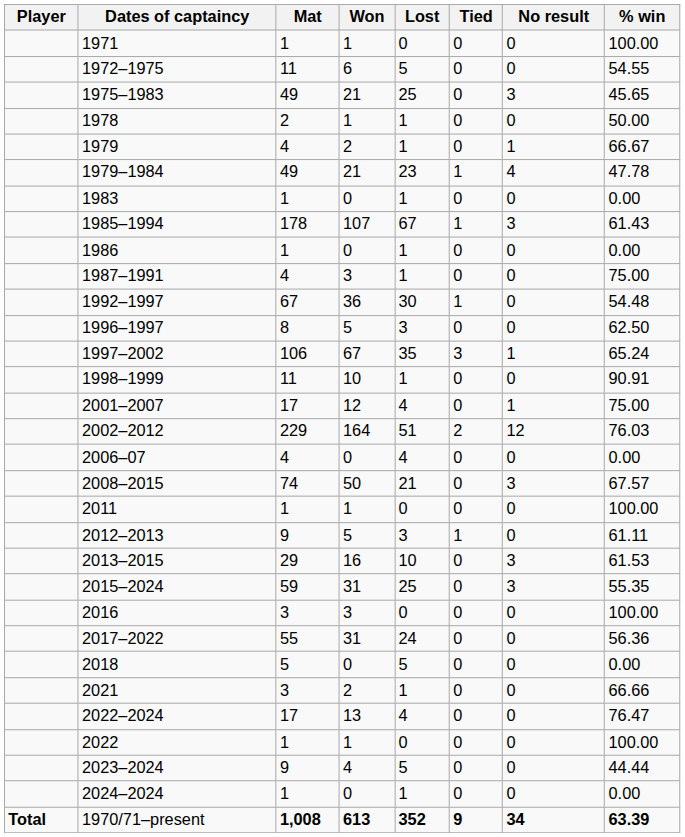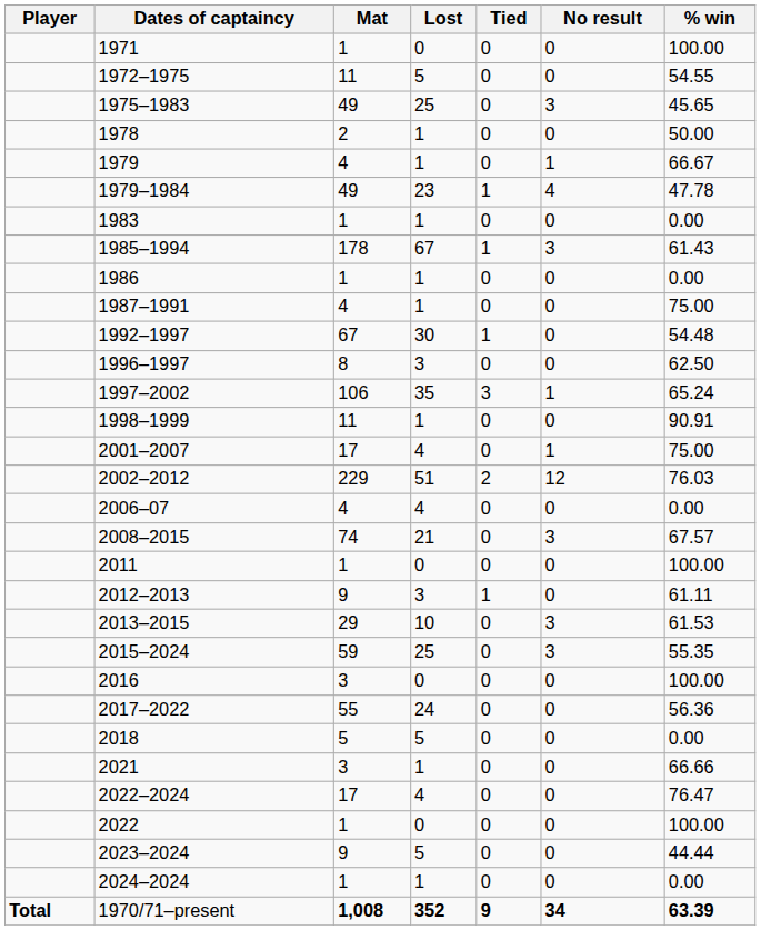 <table class="wikitable sortable" style="width:75%;">
 <tr>
 <th>Player</th>
 <th>Dates of captaincy</th>
 <th>Mat</th>
-<th>Won</th>
 <th>Lost</th>
 <th>Tied</th>
 <th>No result</th>
 <th>% win</th>
 </tr>
 <tr>
 <td></td>
 <td>1971</td>
-<td>1</td>
 <td>1</td>
 <td>0</td>
 <td>0</td>
 <td>0</td>
 <td>100.00</td>
 </tr>
 <tr>
 <td></td>
 <td>1972–1975</td>
 <td>11</td>
-<td>6</td>
 <td>5</td>
 <td>0</td>
 <td>0</td>
 <td>54.55</td>
 </tr>
 <tr>
 <td></td>
 <td>1975–1983</td>
 <td>49</td>
-<td>21</td>
 <td>25</td>
 <td>0</td>
 <td>3</td>
 <td>45.65</td>
 </tr>
 <tr>
 <td></td>
 <td>1978</td>
 <td>2</td>
 <td>1</td>
-<td>1</td>
 <td>0</td>
 <td>0</td>
 <td>50.00</td>
 </tr>
 <tr>
 <td></td>
 <td>1979</td>
 <td>4</td>
-<td>2</td>
 <td>1</td>
 <td>0</td>
 <td>1</td>
 <td>66.67</td>
 </tr>
 <tr>
 <td></td>
 <td>1979–1984</td>
 <td>49</td>
-<td>21</td>
 <td>23</td>
 <td>1</td>
 <td>4</td>
 <td>47.78</td>
 </tr>
 <tr>
 <td></td>
 <td>1983</td>
 <td>1</td>
-<td>0</td>
 <td>1</td>
 <td>0</td>
 <td>0</td>
 <td>0.00</td>
 </tr>
 <tr>
 <td></td>
 <td>1985–1994</td>
 <td>178</td>
-<td>107</td>
 <td>67</td>
 <td>1</td>
 <td>3</td>
 <td>61.43</td>
 </tr>
 <tr>
 <td></td>
 <td>1986</td>
 <td>1</td>
-<td>0</td>
 <td>1</td>
 <td>0</td>
 <td>0</td>
 <td>0.00</td>
 </tr>
 <tr>
 <td></td>
 <td>1987–1991</td>
 <td>4</td>
-<td>3</td>
 <td>1</td>
 <td>0</td>
 <td>0</td>
 <td>75.00</td>
 </tr>
 <tr>
 <td></td>
 <td>1992–1997</td>
 <td>67</td>
-<td>36</td>
 <td>30</td>
 <td>1</td>
 <td>0</td>
 <td>54.48</td>
 </tr>
 <tr>
 <td></td>
 <td>1996–1997</td>
 <td>8</td>
-<td>5</td>
 <td>3</td>
 <td>0</td>
 <td>0</td>
 <td>62.50</td>
 </tr>
 <tr>
 <td></td>
 <td>1997–2002</td>
 <td>106</td>
-<td>67</td>
 <td>35</td>
 <td>3</td>
 <td>1</td>
 <td>65.24</td>
 </tr>
 <tr>
 <td></td>
 <td>1998–1999</td>
 <td>11</td>
-<td>10</td>
 <td>1</td>
 <td>0</td>
 <td>0</td>
 <td>90.91</td>
 </tr>
 <tr>
 <td></td>
 <td>2001–2007</td>
 <td>17</td>
-<td>12</td>
 <td>4</td>
 <td>0</td>
 <td>1</td>
 <td>75.00</td>
 </tr>
 <tr>
 <td></td>
 <td>2002–2012</td>
 <td>229</td>
-<td>164</td>
 <td>51</td>
 <td>2</td>
 <td>12</td>
 <td>76.03</td>
 </tr>
 <tr>
 <td></td>
 <td>2006–07</td>
 <td>4</td>
-<td>0</td>
 <td>4</td>
 <td>0</td>
 <td>0</td>
 <td>0.00</td>
 </tr>
 <tr>
 <td></td>
 <td>2008–2015</td>
 <td>74</td>
-<td>50</td>
 <td>21</td>
 <td>0</td>
 <td>3</td>
 <td>67.57</td>
 </tr>
 <tr>
 <td></td>
 <td>2011</td>
-<td>1</td>
 <td>1</td>
 <td>0</td>
 <td>0</td>
 <td>0</td>
 <td>100.00</td>
 </tr>
 <tr>
 <td></td>
 <td>2012–2013</td>
 <td>9</td>
-<td>5</td>
 <td>3</td>
 <td>1</td>
 <td>0</td>
 <td>61.11</td>
 </tr>
 <tr>
 <td></td>
 <td>2013–2015</td>
 <td>29</td>
-<td>16</td>
 <td>10</td>
 <td>0</td>
 <td>3</td>
 <td>61.53</td>
 </tr>
 <tr>
 <td></td>
 <td>2015–2024</td>
 <td>59</td>
-<td>31</td>
 <td>25</td>
 <td>0</td>
 <td>3</td>
 <td>55.35</td>
 </tr>
 <tr>
 <td></td>
 <td>2016</td>
-<td>3</td>
 <td>3</td>
 <td>0</td>
 <td>0</td>
 <td>0</td>
 <td>100.00</td>
 </tr>
 <tr>
 <td></td>
 <td>2017–2022</td>
 <td>55</td>
-<td>31</td>
 <td>24</td>
 <td>0</td>
 <td>0</td>
 <td>56.36</td>
 </tr>
 <tr>
 <td></td>
 <td>2018</td>
 <td>5</td>
-<td>0</td>
 <td>5</td>
 <td>0</td>
 <td>0</td>
 <td>0.00</td>
 </tr>
 <tr>
 <td></td>
 <td>2021</td>
 <td>3</td>
-<td>2</td>
 <td>1</td>
 <td>0</td>
 <td>0</td>
 <td>66.66</td>
 </tr>
 <tr>
 <td></td>
 <td>2022–2024</td>
 <td>17</td>
-<td>13</td>
 <td>4</td>
 <td>0</td>
 <td>0</td>
 <td>76.47</td>
 </tr>
 <tr>
 <td></td>
 <td>2022</td>
-<td>1</td>
 <td>1</td>
 <td>0</td>
 <td>0</td>
 <td>0</td>
 <td>100.00</td>
 </tr>
 <tr>
 <td></td>
 <td>2023–2024</td>
 <td>9</td>
-<td>4</td>
 <td>5</td>
 <td>0</td>
 <td>0</td>
 <td>44.44</td>
 </tr>
 <tr>
 <td></td>
 <td>2024–2024</td>
 <td>1</td>
-<td>0</td>
 <td>1</td>
 <td>0</td>
 <td>0</td>
 <td>0.00</td>
 </tr>
 <tr>
 <td><strong>Total</strong></td>
 <td>1970/71–present</td>
 <td><strong>1,008</strong></td>
-<td><strong>613</strong></td>
 <td><strong>352</strong></td>
 <td><strong>9</strong></td>
 <td><strong>34</strong></td>
 <td><strong>63.39</strong></td>
 </tr>
 </table>
